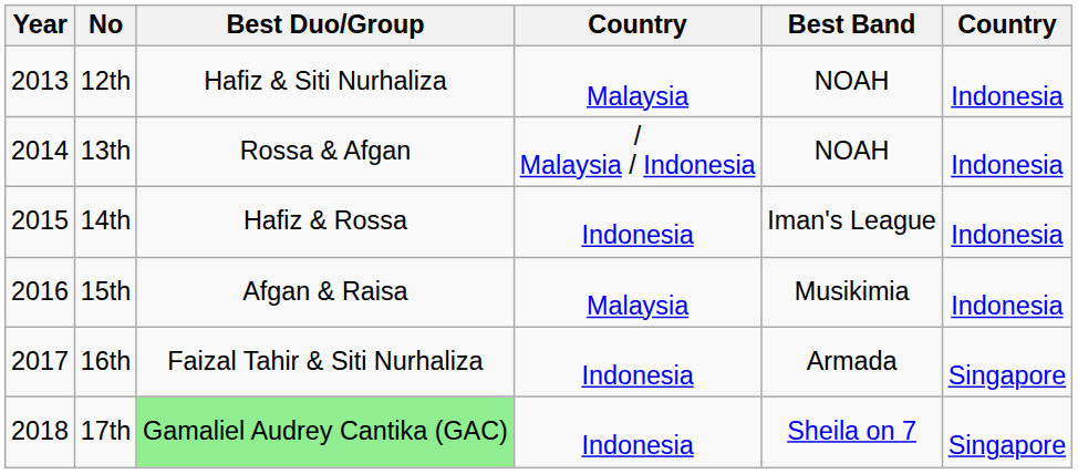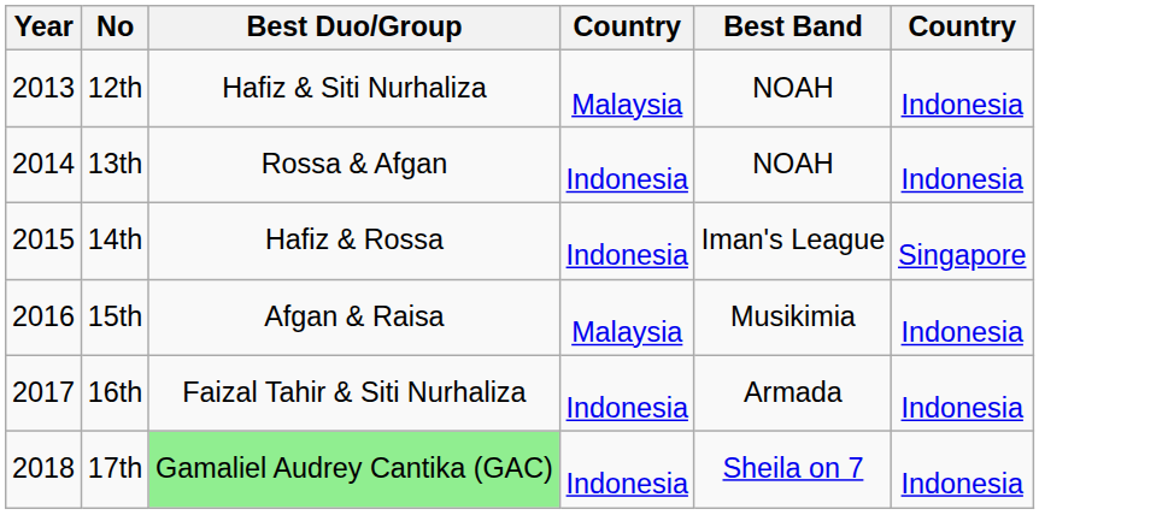 <table class="wikitable" style="text-align:center">
 <tr>
 <th>Year</th>
 <th>No</th>
 <th>Best Duo/Group</th>
 <th>Country</th>
 <th>Best Band</th>
 <th>Country</th>
 </tr>
 <tr>
 <td>2013</td>
 <td>12th</td>
 <td>Hafiz & Siti Nurhaliza</td>
 <td> <br> <a href='#'>Malaysia</a></td>
 <td>NOAH</td>
 <td> <br> <a href='#'>Indonesia</a></td>
 </tr>
 <tr>
 <td>2014</td>
 <td>13th</td>
 <td>Rossa & Afgan</td>
-<td> /  <br> <a href='#'>Malaysia</a> / <a href='#'>Indonesia</a></td>
+<td> <br> <a href='#'>Indonesia</a></td>
 <td>NOAH</td>
 <td> <br> <a href='#'>Indonesia</a></td>
 </tr>
 <tr>
 <td>2015</td>
 <td>14th</td>
 <td>Hafiz & Rossa</td>
 <td> <br> <a href='#'>Indonesia</a></td>
 <td>Iman's League</td>
-<td> <br> <a href='#'>Indonesia</a></td>
+<td> <br> <a href='#'>Singapore</a></td>
 </tr>
 <tr>
 <td>2016</td>
 <td>15th</td>
 <td>Afgan & Raisa</td>
 <td> <br> <a href='#'>Malaysia</a></td>
 <td>Musikimia</td>
 <td> <br> <a href='#'>Indonesia</a></td>
 </tr>
 <tr>
 <td>2017</td>
 <td>16th</td>
 <td>Faizal Tahir & Siti Nurhaliza</td>
 <td> <br> <a href='#'>Indonesia</a></td>
 <td>Armada</td>
-<td> <br> <a href='#'>Singapore</a></td>
+<td> <br> <a href='#'>Indonesia</a></td>
 </tr>
 <tr>
 <td>2018</td>
 <td>17th</td>
 <td style="background: lightgreen;">Gamaliel Audrey Cantika (GAC)</td>
 <td> <br> <a href='#'>Indonesia</a></td>
 <td><a href='#'>Sheila on 7</a></td>
-<td> <br> <a href='#'>Singapore</a></td>
+<td> <br> <a href='#'>Indonesia</a></td>
 </tr>
 </table>
